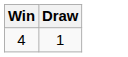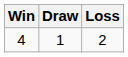 <table class="wikitable">
 <tr>
 <th>Win</th>
 <th>Draw</th>
+<th>Loss</th>
 </tr>
 <tr>
 <td align="center">4</td>
 <td align="center">1</td>
+<td align="center">2</td>
 </tr>
 </table>
